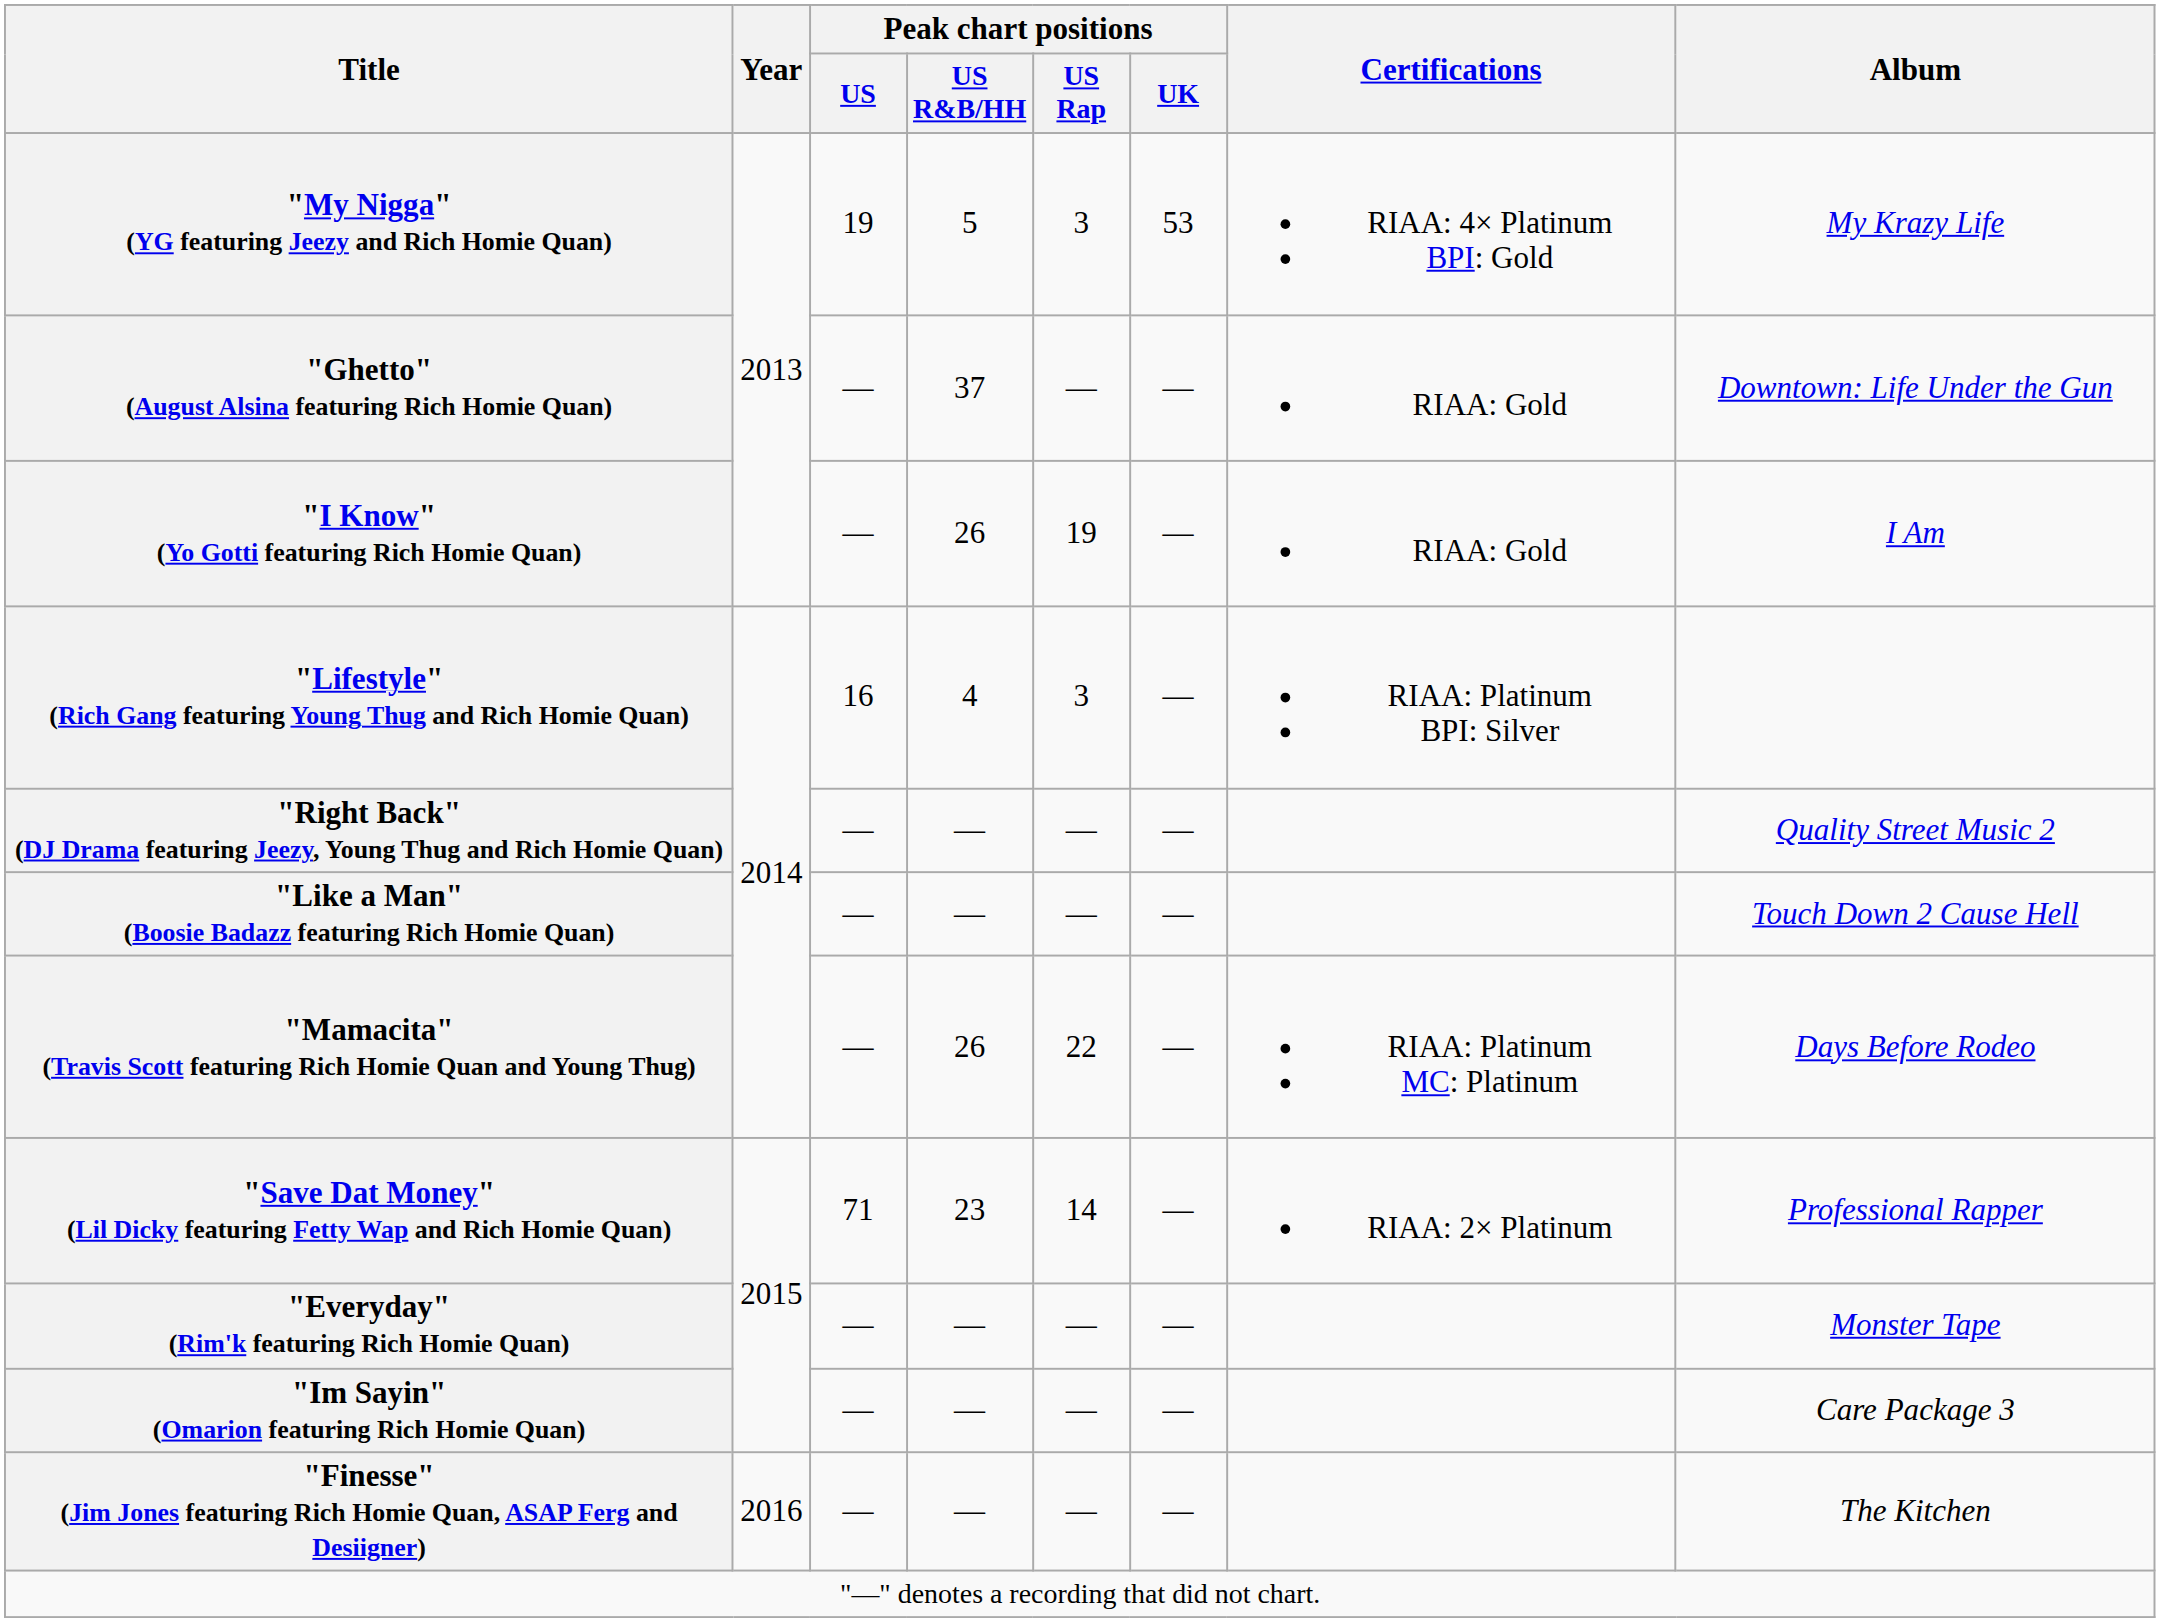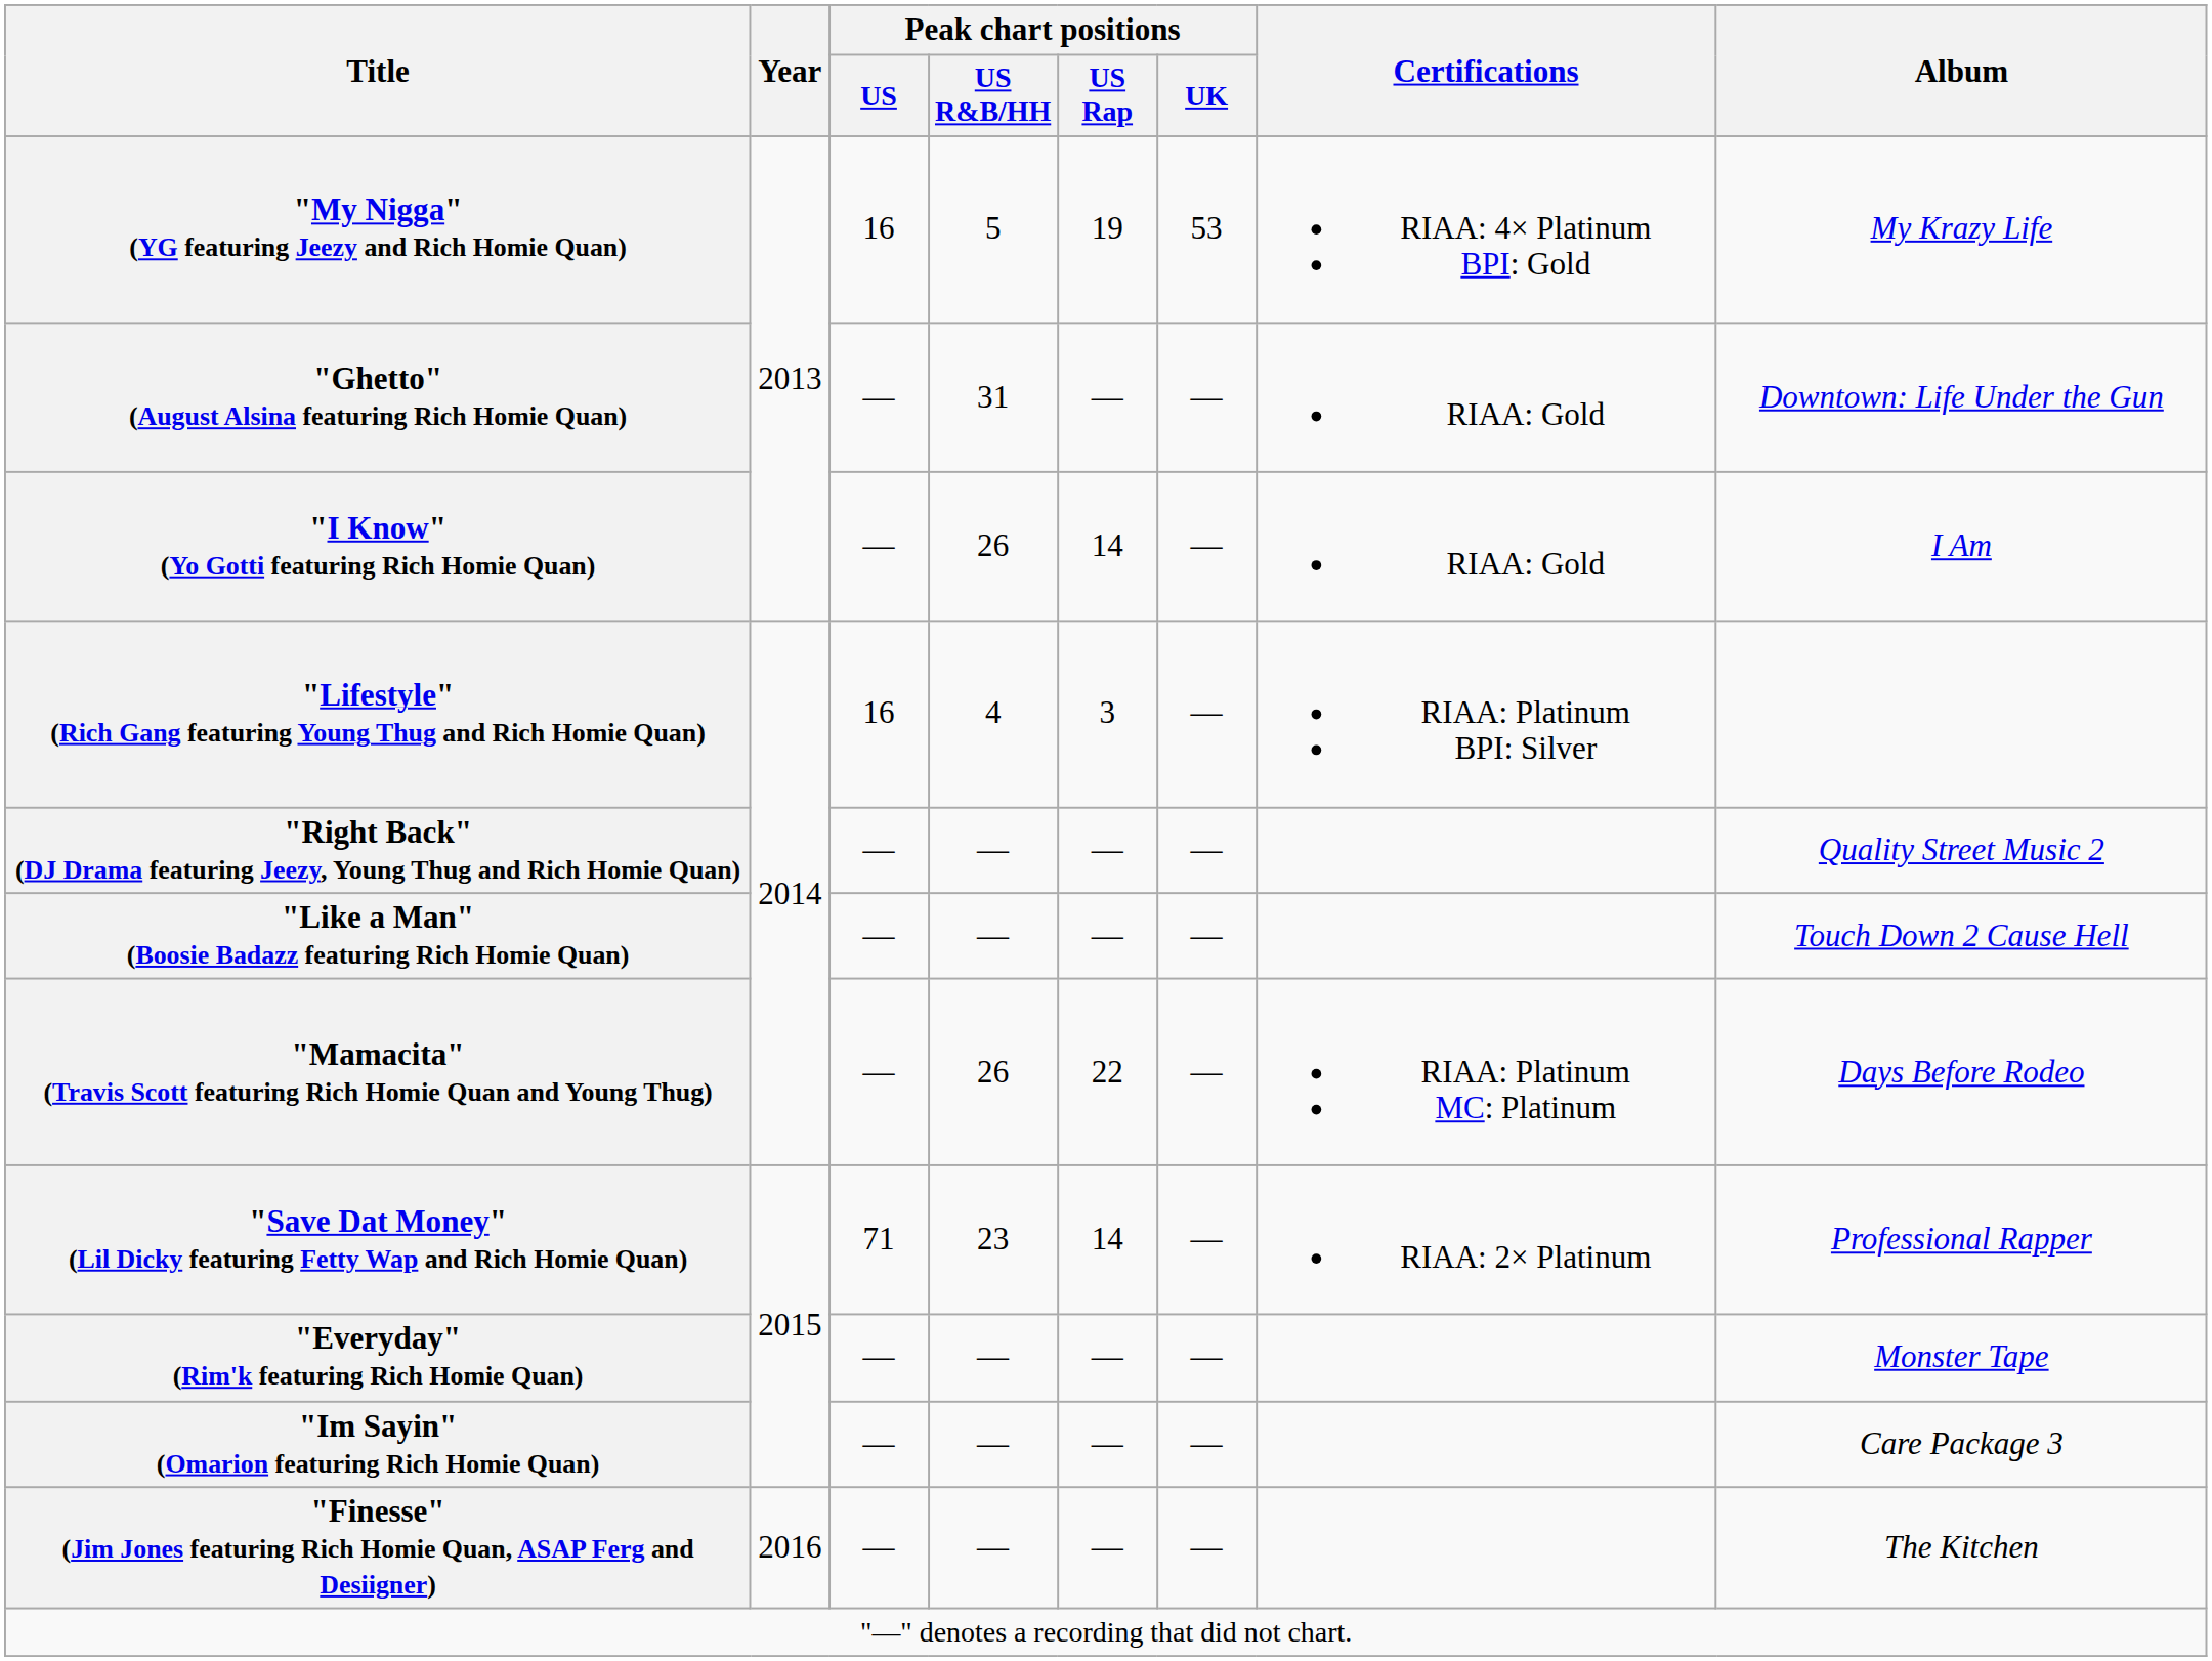 <table class="wikitable plainrowheaders" style="text-align:center;" border="1">
 <tr>
 <th scope="col" rowspan="2" style="width:23em;">Title</th>
 <th scope="col" rowspan="2" style="width:1em;">Year</th>
 <th scope="col" colspan="4">Peak chart positions</th>
 <th scope="col" rowspan="2" style="width:14em;"><a href='#'>Certifications</a></th>
 <th scope="col" rowspan="2" style="width:15em;">Album</th>
 </tr>
 <tr>
 <th scope="col" style="width:3em;font-size:90%;"><a href='#'>US</a><br></th>
 <th scope="col" style="width:3em;font-size:90%;"><a href='#'>US<br>R&B/HH</a><br></th>
 <th scope="col" style="width:3em;font-size:90%;"><a href='#'>US<br>Rap</a><br></th>
 <th scope="col" style="width:3em;font-size:90%;"><a href='#'>UK</a><br></th>
 </tr>
 <tr>
 <th scope="row">"<a href='#'>My Nigga</a>"<br><small>(<a href='#'>YG</a> featuring <a href='#'>Jeezy</a> and Rich Homie Quan)</small></th>
 <td rowspan="3">2013</td>
+<td>16</td>
+<td>5</td>
 <td>19</td>
-<td>5</td>
-<td>3</td>
 <td>53</td>
 <td><br><ul><li>RIAA: 4× Platinum</li><li><a href='#'>BPI</a>: Gold</li></ul></td>
 <td><em><a href='#'>My Krazy Life</a></em></td>
 </tr>
 <tr>
 <th scope="row">"Ghetto"<br><small>(<a href='#'>August Alsina</a> featuring Rich Homie Quan)</small></th>
 <td>—</td>
-<td>37</td>
+<td>31</td>
 <td>—</td>
 <td>—</td>
 <td><br><ul><li>RIAA: Gold</li></ul></td>
 <td><em><a href='#'>Downtown: Life Under the Gun</a></em></td>
 </tr>
 <tr>
 <th scope="row">"<a href='#'>I Know</a>"<br><small>(<a href='#'>Yo Gotti</a> featuring Rich Homie Quan)</small></th>
 <td>—</td>
 <td>26</td>
-<td>19</td>
+<td>14</td>
 <td>—</td>
 <td><br><ul><li>RIAA: Gold</li></ul></td>
 <td><em><a href='#'>I Am</a></em></td>
 </tr>
 <tr>
 <th scope="row">"<a href='#'>Lifestyle</a>"<br><small>(<a href='#'>Rich Gang</a> featuring <a href='#'>Young Thug</a> and Rich Homie Quan)</small></th>
 <td rowspan="4">2014</td>
 <td>16</td>
 <td>4</td>
 <td>3</td>
 <td>—</td>
 <td><br><ul><li>RIAA: Platinum</li><li>BPI: Silver</li></ul></td>
 <td></td>
 </tr>
 <tr>
 <th scope="row">"Right Back"<br><small>(<a href='#'>DJ Drama</a> featuring <a href='#'>Jeezy</a>, Young Thug and Rich Homie Quan)</small></th>
 <td>—</td>
 <td>—</td>
 <td>—</td>
 <td>—</td>
 <td></td>
 <td><em><a href='#'>Quality Street Music 2</a></em></td>
 </tr>
 <tr>
 <th scope="row">"Like a Man"<br><small>(<a href='#'>Boosie Badazz</a> featuring Rich Homie Quan)</small></th>
 <td>—</td>
 <td>—</td>
 <td>—</td>
 <td>—</td>
 <td></td>
 <td><em><a href='#'>Touch Down 2 Cause Hell</a></em></td>
 </tr>
 <tr>
 <th scope="row">"Mamacita"<br><small>(<a href='#'>Travis Scott</a> featuring Rich Homie Quan and Young Thug)</small></th>
 <td>—</td>
 <td>26</td>
 <td>22</td>
 <td>—</td>
 <td><br><ul><li>RIAA: Platinum</li><li><a href='#'>MC</a>: Platinum</li></ul></td>
 <td><em><a href='#'>Days Before Rodeo</a></em></td>
 </tr>
 <tr>
 <th scope="row">"<a href='#'>Save Dat Money</a>"<br><small>(<a href='#'>Lil Dicky</a> featuring <a href='#'>Fetty Wap</a> and Rich Homie Quan)</small></th>
 <td rowspan="3">2015</td>
 <td>71</td>
 <td>23</td>
 <td>14</td>
 <td>—</td>
 <td><br><ul><li>RIAA: 2× Platinum</li></ul></td>
 <td><em><a href='#'>Professional Rapper</a></em></td>
 </tr>
 <tr>
 <th scope="row">"Everyday"<br><small>(<a href='#'>Rim'k</a> featuring Rich Homie Quan)</small></th>
 <td>—</td>
 <td>—</td>
 <td>—</td>
 <td>—</td>
 <td></td>
 <td><em><a href='#'>Monster Tape</a></em></td>
 </tr>
 <tr>
 <th scope="row">"Im Sayin"<br><small>(<a href='#'>Omarion</a> featuring Rich Homie Quan)</small></th>
 <td>—</td>
 <td>—</td>
 <td>—</td>
 <td>—</td>
 <td></td>
 <td><em>Care Package 3</em></td>
 </tr>
 <tr>
 <th scope="row">"Finesse"<br><small>(<a href='#'>Jim Jones</a> featuring Rich Homie Quan, <a href='#'>ASAP Ferg</a> and <a href='#'>Desiigner</a>)</small></th>
 <td>2016</td>
 <td>—</td>
 <td>—</td>
 <td>—</td>
 <td>—</td>
 <td></td>
 <td><em>The Kitchen</em></td>
 </tr>
 <tr>
 <td colspan="8" style="font-size:90%">"—" denotes a recording that did not chart.</td>
 </tr>
 </table>
